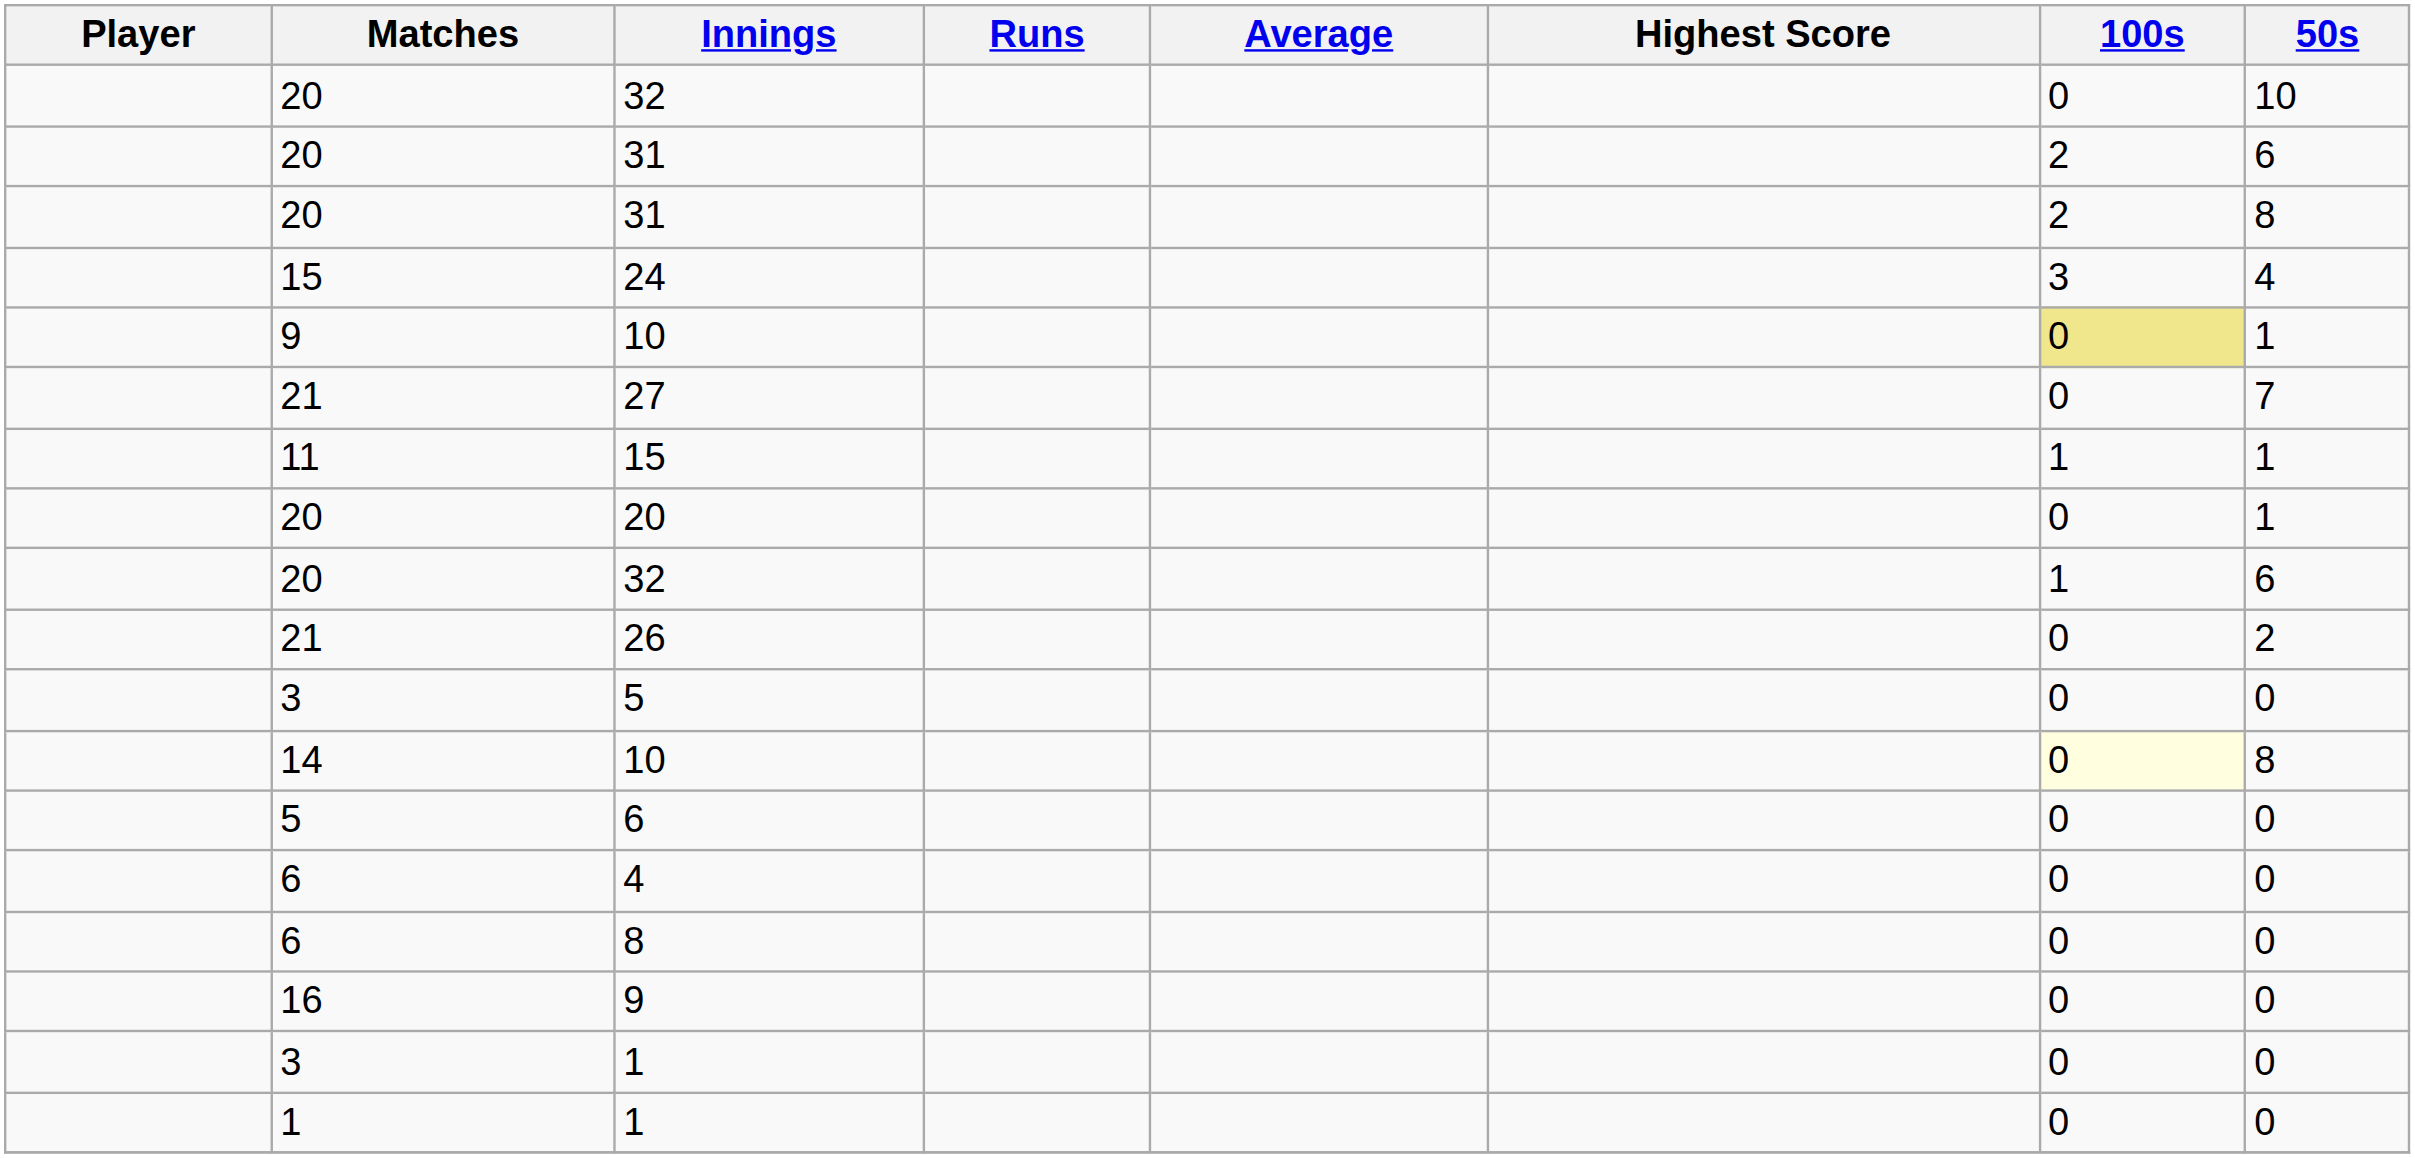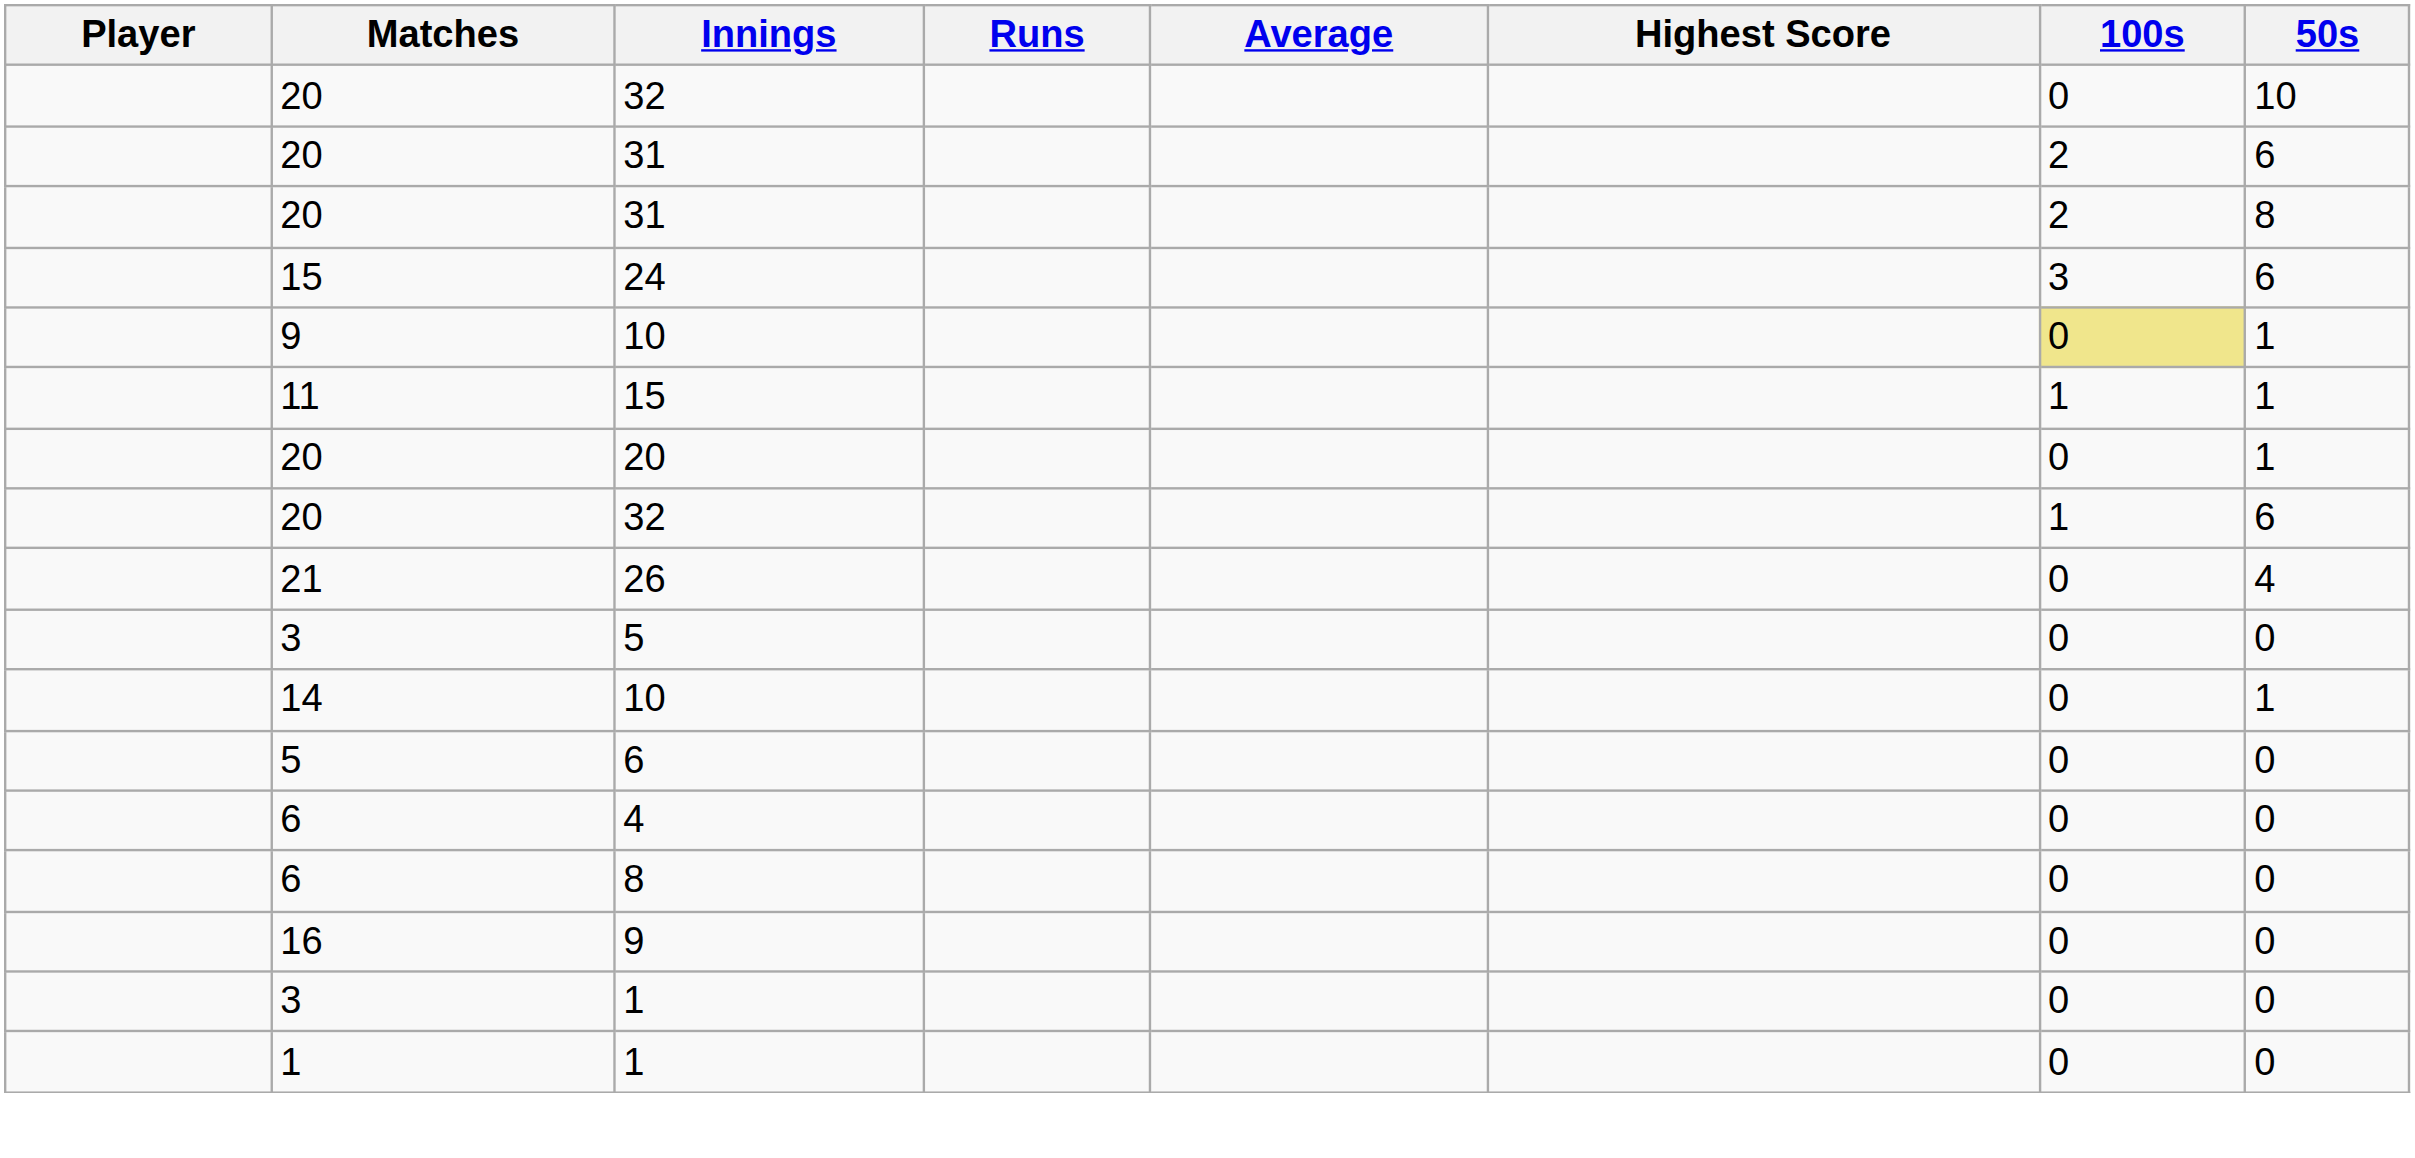 <table class="wikitable sortable" style="width:80%;">
 <tr>
 <th>Player</th>
 <th>Matches</th>
 <th><a href='#'>Innings</a></th>
 <th><a href='#'>Runs</a></th>
 <th><a href='#'>Average</a></th>
 <th>Highest Score</th>
 <th><a href='#'>100s</a></th>
 <th><a href='#'>50s</a></th>
 </tr>
 <tr>
 <td></td>
 <td>20</td>
 <td>32</td>
 <td></td>
 <td></td>
 <td></td>
 <td>0</td>
 <td>10</td>
 </tr>
 <tr>
 <td></td>
 <td>20</td>
 <td>31</td>
 <td></td>
 <td></td>
 <td></td>
 <td>2</td>
 <td>6</td>
 </tr>
 <tr>
 <td></td>
 <td>20</td>
 <td>31</td>
 <td></td>
 <td></td>
 <td></td>
 <td>2</td>
 <td>8</td>
 </tr>
 <tr>
 <td></td>
 <td>15</td>
 <td>24</td>
 <td></td>
 <td></td>
 <td></td>
 <td>3</td>
-<td>4</td>
+<td>6</td>
 </tr>
 <tr>
 <td></td>
 <td>9</td>
 <td>10</td>
 <td></td>
 <td></td>
 <td></td>
 <td style="background: khaki;">0</td>
 <td>1</td>
-</tr>
-<tr>
-<td></td>
-<td>21</td>
-<td>27</td>
-<td></td>
-<td></td>
-<td></td>
-<td>0</td>
-<td>7</td>
 </tr>
 <tr>
 <td></td>
 <td>11</td>
 <td>15</td>
 <td></td>
 <td></td>
 <td></td>
 <td>1</td>
 <td>1</td>
 </tr>
 <tr>
 <td></td>
 <td>20</td>
 <td>20</td>
 <td></td>
 <td></td>
 <td></td>
 <td>0</td>
 <td>1</td>
 </tr>
 <tr>
 <td></td>
 <td>20</td>
 <td>32</td>
 <td></td>
 <td></td>
 <td></td>
 <td>1</td>
 <td>6</td>
 </tr>
 <tr>
 <td></td>
 <td>21</td>
 <td>26</td>
 <td></td>
 <td></td>
 <td></td>
 <td>0</td>
-<td>2</td>
+<td>4</td>
 </tr>
 <tr>
 <td></td>
 <td>3</td>
 <td>5</td>
 <td></td>
 <td></td>
 <td></td>
 <td>0</td>
 <td>0</td>
 </tr>
 <tr>
 <td></td>
 <td>14</td>
 <td>10</td>
 <td></td>
 <td></td>
 <td></td>
-<td style="background: lightyellow;">0</td>
-<td>8</td>
+<td>0</td>
+<td>1</td>
 </tr>
 <tr>
 <td></td>
 <td>5</td>
 <td>6</td>
 <td></td>
 <td></td>
 <td></td>
 <td>0</td>
 <td>0</td>
 </tr>
 <tr>
 <td></td>
 <td>6</td>
 <td>4</td>
 <td></td>
 <td></td>
 <td></td>
 <td>0</td>
 <td>0</td>
 </tr>
 <tr>
 <td></td>
 <td>6</td>
 <td>8</td>
 <td></td>
 <td></td>
 <td></td>
 <td>0</td>
 <td>0</td>
 </tr>
 <tr>
 <td></td>
 <td>16</td>
 <td>9</td>
 <td></td>
 <td></td>
 <td></td>
 <td>0</td>
 <td>0</td>
 </tr>
 <tr>
 <td></td>
 <td>3</td>
 <td>1</td>
 <td></td>
 <td></td>
 <td></td>
 <td>0</td>
 <td>0</td>
 </tr>
 <tr>
 <td></td>
 <td>1</td>
 <td>1</td>
 <td></td>
 <td></td>
 <td></td>
 <td>0</td>
 <td>0</td>
 </tr>
 <tr>
 </tr>
 </table>
